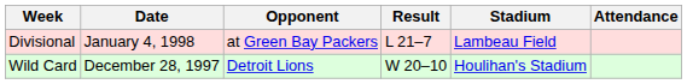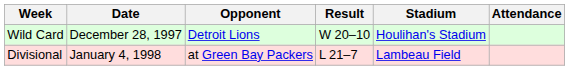 <table class="wikitable">
 <tr>
 <th>Week</th>
 <th>Date</th>
 <th>Opponent</th>
 <th>Result</th>
 <th>Stadium</th>
 <th>Attendance</th>
 </tr>
+<tr style="background:#dfd;">
+<td>Wild Card</td>
+<td>December 28, 1997</td>
+<td><a href='#'>Detroit Lions</a></td>
+<td>W 20–10</td>
+<td><a href='#'>Houlihan's Stadium</a></td>
+<td></td>
+</tr>
 <tr style="background:#fdd;">
 <td>Divisional</td>
 <td>January 4, 1998</td>
 <td>at <a href='#'>Green Bay Packers</a></td>
 <td>L 21–7</td>
 <td><a href='#'>Lambeau Field</a></td>
 <td></td>
 </tr>
-<tr style="background:#dfd;">
-<td>Wild Card</td>
-<td>December 28, 1997</td>
-<td><a href='#'>Detroit Lions</a></td>
-<td>W 20–10</td>
-<td><a href='#'>Houlihan's Stadium</a></td>
-<td></td>
-</tr>
 </table>
